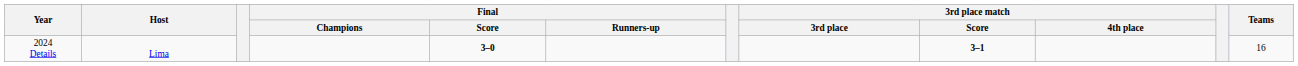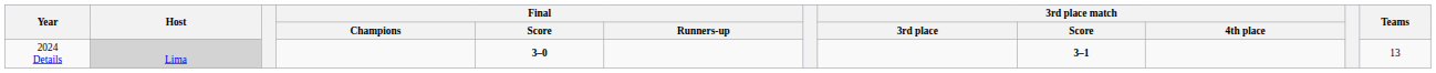 <table class="wikitable" style="font-size:90%; width: 100%; text-align: center;">
 <tr bgcolor=#c1d8ff>
 <th rowspan=2 width=6%>Year</th>
 <th rowspan=2 width=12%>Host</th>
 <th width=1% rowspan=20 bgcolor=ffffff></th>
 <th colspan=3>Final</th>
 <th width=1% rowspan=20 bgcolor=ffffff></th>
 <th colspan=3>3rd place match</th>
 <th width=1% rowspan=20 bgcolor=#ffffff></th>
 <th rowspan=2 width=5%>Teams</th>
 </tr>
 <tr bgcolor=#efefef>
 <th width=14%>Champions</th>
 <th width=9%>Score</th>
 <th width=14%>Runners-up</th>
 <th width=14%>3rd place</th>
 <th width=9%>Score</th>
 <th width=14%>4th place</th>
 </tr>
 <tr>
 <td>2024<br><a href='#'>Details</a></td>
-<td><br><a href='#'>Lima</a></td>
+<td style="background: lightgrey;"><br><a href='#'>Lima</a></td>
 <td><strong></strong></td>
 <td><strong>3–0</strong></td>
 <td></td>
 <td></td>
 <td><strong>3–1</strong></td>
 <td></td>
-<td>16</td>
+<td>13</td>
 </tr>
 </table>
